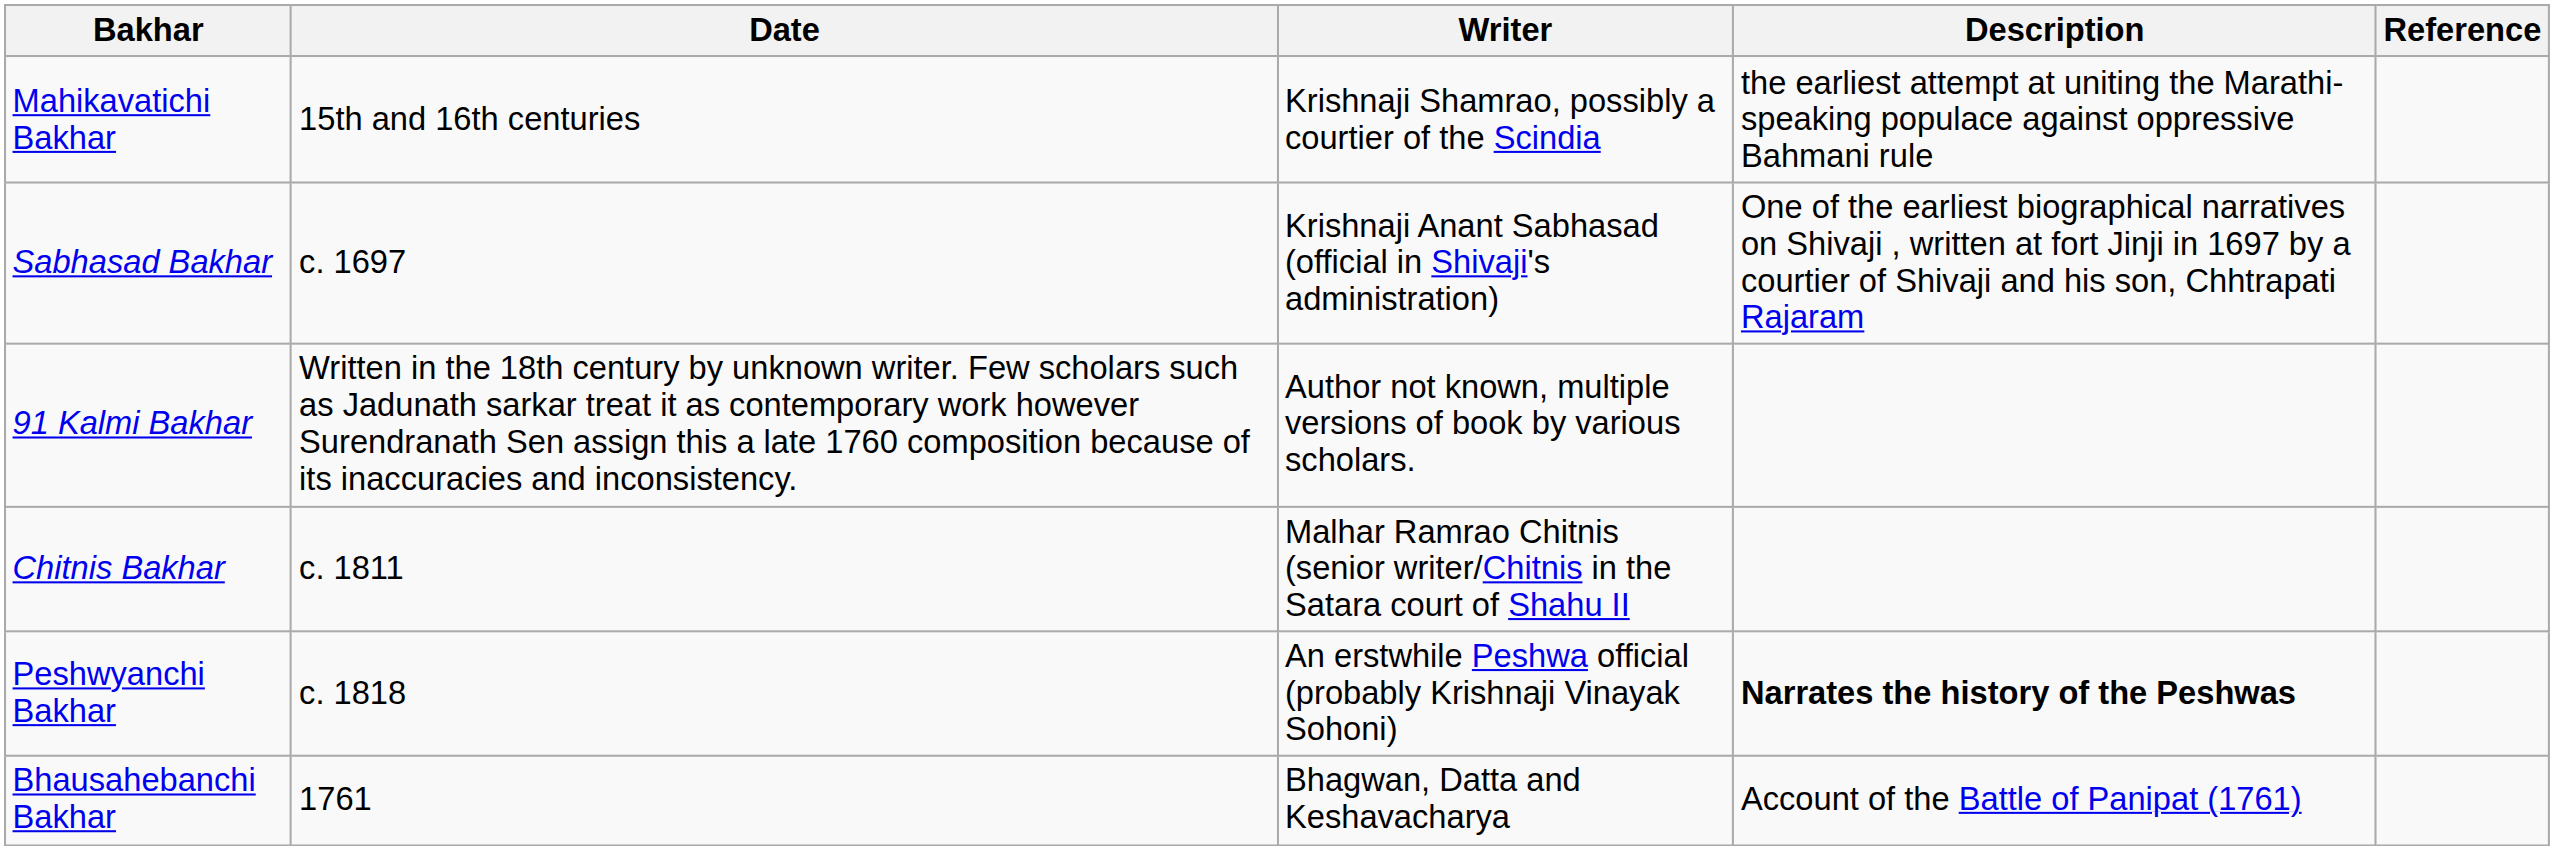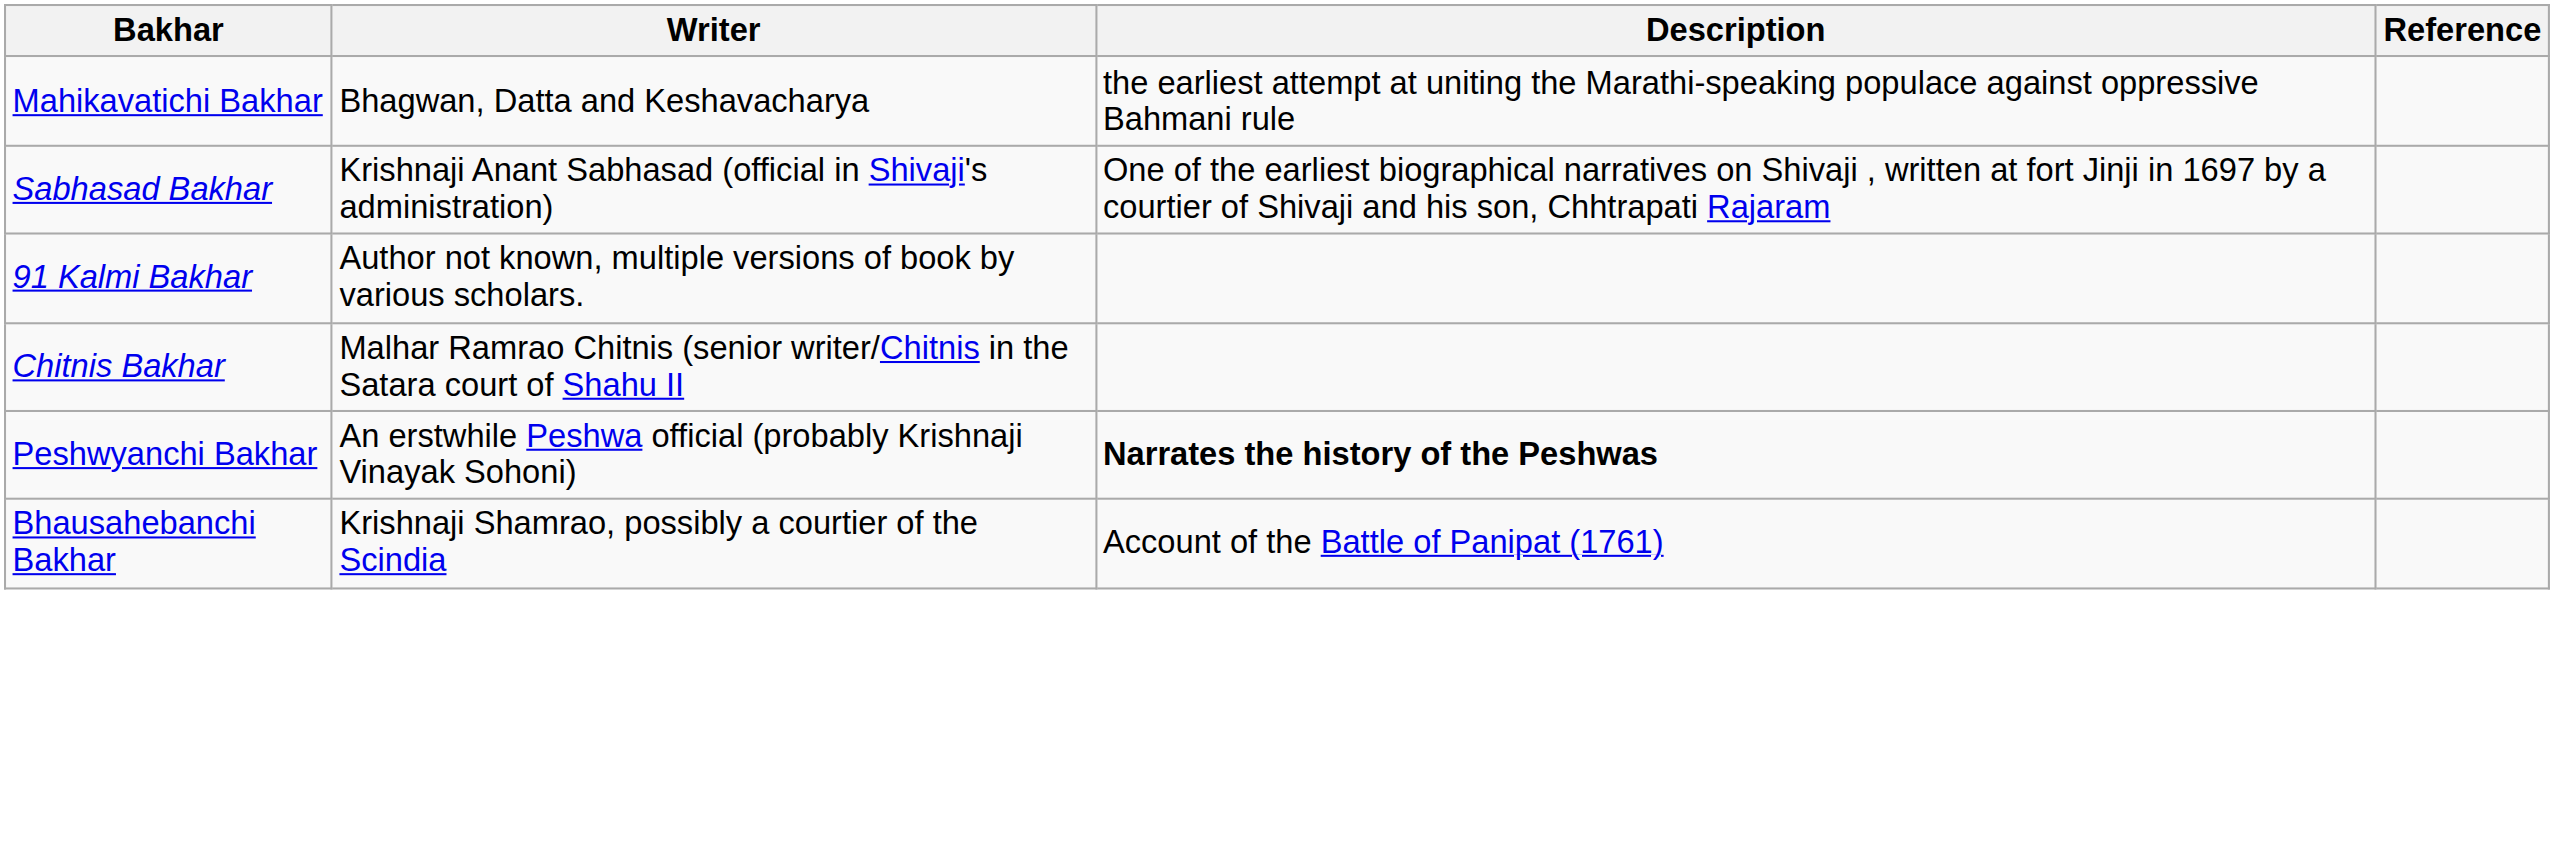 <table class="wikitable">
 <tr>
 <th>Bakhar</th>
-<th>Date</th>
 <th>Writer</th>
 <th>Description</th>
 <th>Reference</th>
 </tr>
 <tr>
 <td><a href='#'>Mahikavatichi Bakhar</a></td>
-<td>15th and 16th centuries</td>
-<td>Krishnaji Shamrao, possibly a courtier of the <a href='#'>Scindia</a></td>
+<td>Bhagwan, Datta and Keshavacharya</td>
 <td>the earliest attempt at uniting the Marathi-speaking populace against oppressive Bahmani rule</td>
 <td></td>
 </tr>
 <tr>
 <td><em><a href='#'>Sabhasad Bakhar</a></em></td>
-<td>c. 1697</td>
 <td>Krishnaji Anant Sabhasad (official in <a href='#'>Shivaji</a>'s administration)</td>
 <td>One of the earliest biographical narratives on Shivaji , written at fort Jinji in 1697 by a courtier of Shivaji and his son, Chhtrapati <a href='#'>Rajaram</a></td>
 <td></td>
 </tr>
 <tr>
 <td><em><a href='#'>91 Kalmi Bakhar</a></em></td>
-<td>Written in the 18th century by unknown writer. Few scholars such as Jadunath sarkar treat it as contemporary work however Surendranath Sen assign this a late 1760 composition because of its inaccuracies and inconsistency.</td>
 <td>Author not known, multiple versions of book by various scholars.</td>
 <td></td>
 <td></td>
 </tr>
 <tr>
 <td><em><a href='#'>Chitnis Bakhar</a></em></td>
-<td>c. 1811</td>
 <td>Malhar Ramrao Chitnis (senior writer/<a href='#'>Chitnis</a> in the Satara court of <a href='#'>Shahu II</a></td>
 <td></td>
 <td></td>
 </tr>
 <tr>
 <td><a href='#'>Peshwyanchi Bakhar</a></td>
-<td>c. 1818</td>
 <td>An erstwhile <a href='#'>Peshwa</a> official (probably Krishnaji Vinayak Sohoni)</td>
 <td><strong>Narrates the history of the Peshwas</strong></td>
 <td></td>
 </tr>
 <tr>
 <td><a href='#'>Bhausahebanchi Bakhar</a></td>
-<td>1761</td>
-<td>Bhagwan, Datta and Keshavacharya</td>
+<td>Krishnaji Shamrao, possibly a courtier of the <a href='#'>Scindia</a></td>
 <td>Account of the <a href='#'>Battle of Panipat (1761)</a></td>
 <td></td>
 </tr>
 </table>
